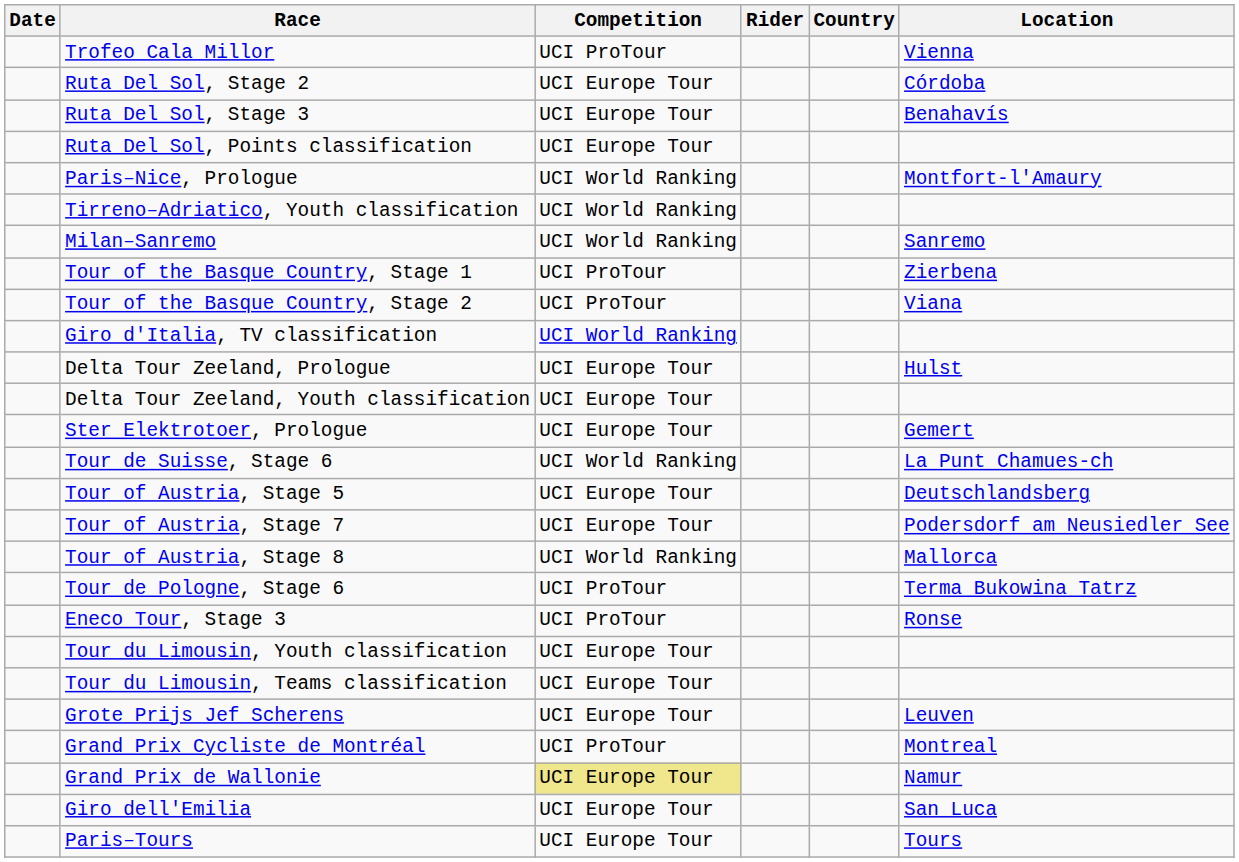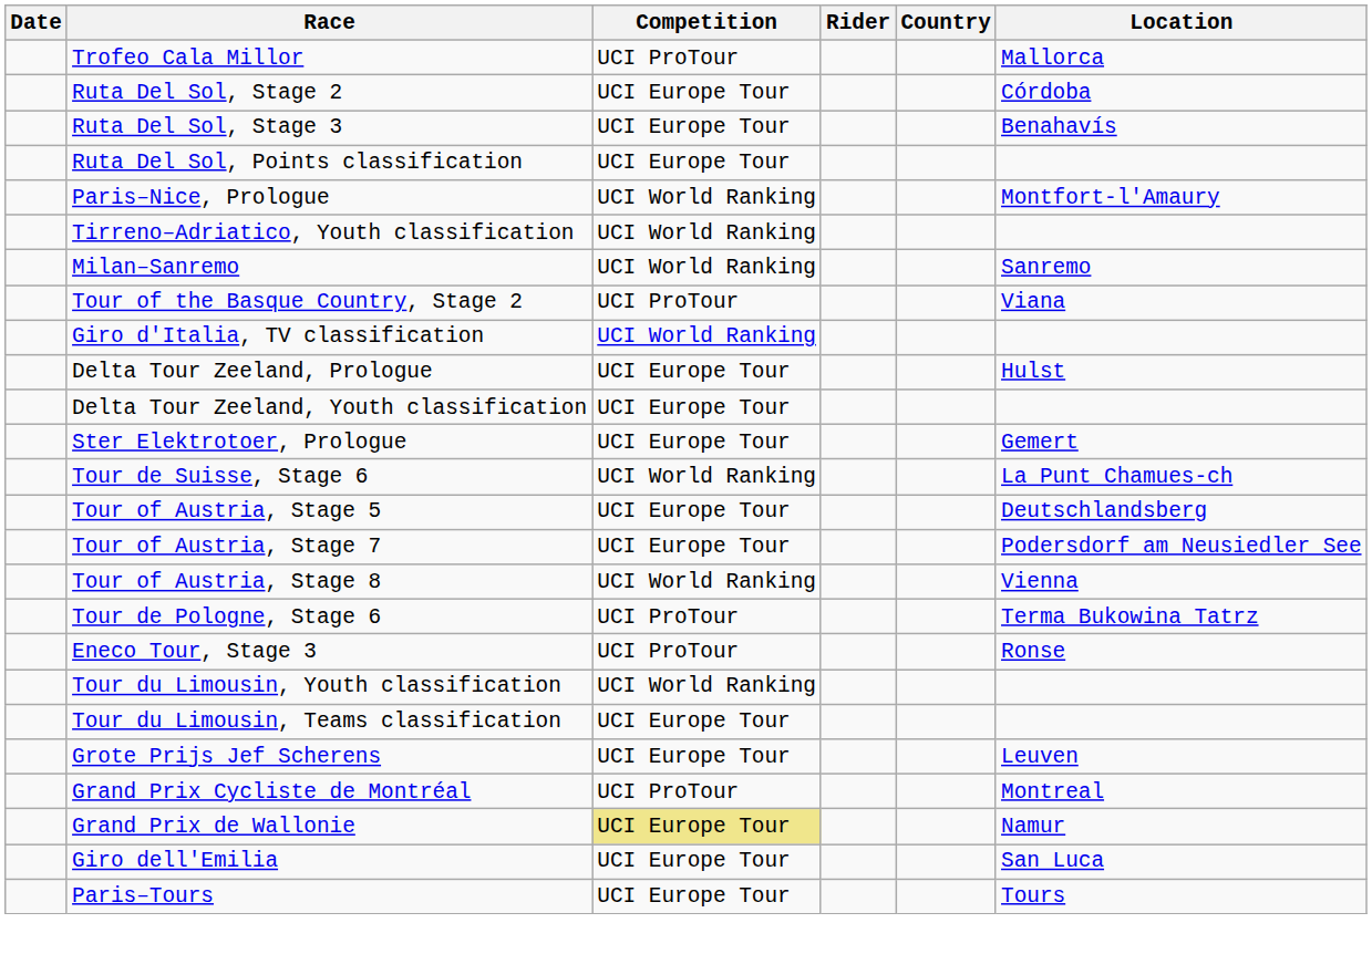 <table class="wikitable sortable">
 <tr>
 <th>Date</th>
 <th>Race</th>
 <th>Competition</th>
 <th>Rider</th>
 <th>Country</th>
 <th>Location</th>
 </tr>
 <tr>
 <td></td>
 <td><a href='#'>Trofeo Cala Millor</a></td>
 <td>UCI ProTour</td>
 <td></td>
 <td></td>
-<td><a href='#'>Vienna</a></td>
+<td><a href='#'>Mallorca</a></td>
 </tr>
 <tr>
 <td></td>
 <td><a href='#'>Ruta Del Sol</a>, Stage 2</td>
 <td>UCI Europe Tour</td>
 <td></td>
 <td></td>
 <td><a href='#'>Córdoba</a></td>
 </tr>
 <tr>
 <td></td>
 <td><a href='#'>Ruta Del Sol</a>, Stage 3</td>
 <td>UCI Europe Tour</td>
 <td></td>
 <td></td>
 <td><a href='#'>Benahavís</a></td>
 </tr>
 <tr>
 <td></td>
 <td><a href='#'>Ruta Del Sol</a>, Points classification</td>
 <td>UCI Europe Tour</td>
 <td></td>
 <td></td>
 <td></td>
 </tr>
 <tr>
 <td></td>
 <td><a href='#'>Paris–Nice</a>, Prologue</td>
 <td>UCI World Ranking</td>
 <td></td>
 <td></td>
 <td><a href='#'>Montfort-l'Amaury</a></td>
 </tr>
 <tr>
 <td></td>
 <td><a href='#'>Tirreno–Adriatico</a>, Youth classification</td>
 <td>UCI World Ranking</td>
 <td></td>
 <td></td>
 <td></td>
 </tr>
 <tr>
 <td></td>
 <td><a href='#'>Milan–Sanremo</a></td>
 <td>UCI World Ranking</td>
 <td></td>
 <td></td>
 <td><a href='#'>Sanremo</a></td>
-</tr>
-<tr>
-<td></td>
-<td><a href='#'>Tour of the Basque Country</a>, Stage 1</td>
-<td>UCI ProTour</td>
-<td></td>
-<td></td>
-<td><a href='#'>Zierbena</a></td>
 </tr>
 <tr>
 <td></td>
 <td><a href='#'>Tour of the Basque Country</a>, Stage 2</td>
 <td>UCI ProTour</td>
 <td></td>
 <td></td>
 <td><a href='#'>Viana</a></td>
 </tr>
 <tr>
 <td></td>
 <td><a href='#'>Giro d'Italia</a>, TV classification</td>
 <td><a href='#'>UCI World Ranking</a></td>
 <td></td>
 <td></td>
 <td></td>
 </tr>
 <tr>
 <td></td>
 <td>Delta Tour Zeeland, Prologue</td>
 <td>UCI Europe Tour</td>
 <td></td>
 <td></td>
 <td><a href='#'>Hulst</a></td>
 </tr>
 <tr>
 <td></td>
 <td>Delta Tour Zeeland, Youth classification</td>
 <td>UCI Europe Tour</td>
 <td></td>
 <td></td>
 <td></td>
 </tr>
 <tr>
 <td></td>
 <td><a href='#'>Ster Elektrotoer</a>, Prologue</td>
 <td>UCI Europe Tour</td>
 <td></td>
 <td></td>
 <td><a href='#'>Gemert</a></td>
 </tr>
 <tr>
 <td></td>
 <td><a href='#'>Tour de Suisse</a>, Stage 6</td>
 <td>UCI World Ranking</td>
 <td></td>
 <td></td>
 <td><a href='#'>La Punt Chamues-ch</a></td>
 </tr>
 <tr>
 <td></td>
 <td><a href='#'>Tour of Austria</a>, Stage 5</td>
 <td>UCI Europe Tour</td>
 <td></td>
 <td></td>
 <td><a href='#'>Deutschlandsberg</a></td>
 </tr>
 <tr>
 <td></td>
 <td><a href='#'>Tour of Austria</a>, Stage 7</td>
 <td>UCI Europe Tour</td>
 <td></td>
 <td></td>
 <td><a href='#'>Podersdorf am Neusiedler See</a></td>
 </tr>
 <tr>
 <td></td>
 <td><a href='#'>Tour of Austria</a>, Stage 8</td>
 <td>UCI World Ranking</td>
 <td></td>
 <td></td>
-<td><a href='#'>Mallorca</a></td>
+<td><a href='#'>Vienna</a></td>
 </tr>
 <tr>
 <td></td>
 <td><a href='#'>Tour de Pologne</a>, Stage 6</td>
 <td>UCI ProTour</td>
 <td></td>
 <td></td>
 <td><a href='#'>Terma Bukowina Tatrz</a></td>
 </tr>
 <tr>
 <td></td>
 <td><a href='#'>Eneco Tour</a>, Stage 3</td>
 <td>UCI ProTour</td>
 <td></td>
 <td></td>
 <td><a href='#'>Ronse</a></td>
 </tr>
 <tr>
 <td></td>
 <td><a href='#'>Tour du Limousin</a>, Youth classification</td>
-<td>UCI Europe Tour</td>
+<td>UCI World Ranking</td>
 <td></td>
 <td></td>
 <td></td>
 </tr>
 <tr>
 <td></td>
 <td><a href='#'>Tour du Limousin</a>, Teams classification</td>
 <td>UCI Europe Tour</td>
 <td align="center"></td>
 <td></td>
 <td></td>
 </tr>
 <tr>
 <td></td>
 <td><a href='#'>Grote Prijs Jef Scherens</a></td>
 <td>UCI Europe Tour</td>
 <td></td>
 <td></td>
 <td><a href='#'>Leuven</a></td>
 </tr>
 <tr>
 <td></td>
 <td><a href='#'>Grand Prix Cycliste de Montréal</a></td>
 <td>UCI ProTour</td>
 <td></td>
 <td></td>
 <td><a href='#'>Montreal</a></td>
 </tr>
 <tr>
 <td></td>
 <td><a href='#'>Grand Prix de Wallonie</a></td>
 <td style="background: khaki;">UCI Europe Tour</td>
 <td></td>
 <td></td>
 <td><a href='#'>Namur</a></td>
 </tr>
 <tr>
 <td></td>
 <td><a href='#'>Giro dell'Emilia</a></td>
 <td>UCI Europe Tour</td>
 <td></td>
 <td></td>
 <td><a href='#'>San Luca</a></td>
 </tr>
 <tr>
 <td></td>
 <td><a href='#'>Paris–Tours</a></td>
 <td>UCI Europe Tour</td>
 <td></td>
 <td></td>
 <td><a href='#'>Tours</a></td>
 </tr>
 </table>
